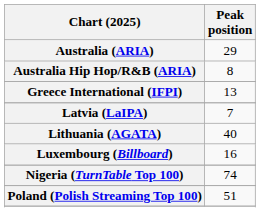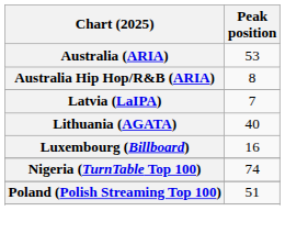 <table class="wikitable sortable plainrowheaders" style="text-align:center">
 <tr>
 <th scope="col">Chart (2025)</th>
 <th scope="col">Peak<br>position</th>
 </tr>
 <tr>
 <th scope="row">Australia (<a href='#'>ARIA</a>)</th>
-<td>29</td>
+<td>53</td>
 </tr>
 <tr>
 <th scope="row">Australia Hip Hop/R&B (<a href='#'>ARIA</a>)</th>
 <td>8</td>
 </tr>
 <tr>
 </tr>
 <tr>
 </tr>
 <tr>
 </tr>
 <tr>
 </tr>
 <tr>
 </tr>
 <tr>
-</tr>
-<tr>
-<th scope="row">Greece International (<a href='#'>IFPI</a>)</th>
-<td>13</td>
 </tr>
 <tr>
 </tr>
 <tr>
 </tr>
 <tr>
 <th scope="row">Latvia (<a href='#'>LaIPA</a>)</th>
 <td>7</td>
 </tr>
 <tr>
 <th scope="row">Lithuania (<a href='#'>AGATA</a>)</th>
 <td>40</td>
 </tr>
 <tr>
 <th scope="row">Luxembourg (<em><a href='#'>Billboard</a></em>)</th>
 <td>16</td>
 </tr>
 <tr>
 </tr>
 <tr>
 </tr>
 <tr>
 <th scope="row">Nigeria (<a href='#'><em>TurnTable</em> Top 100</a>)</th>
 <td>74</td>
 </tr>
 <tr>
 </tr>
 <tr>
 <th scope="row">Poland (<a href='#'>Polish Streaming Top 100</a>)</th>
 <td>51</td>
 </tr>
 <tr>
 </tr>
 <tr>
 </tr>
 <tr>
 </tr>
 <tr>
 </tr>
 <tr>
 </tr>
 <tr>
 </tr>
 <tr>
 </tr>
 <tr>
 </tr>
 </table>
